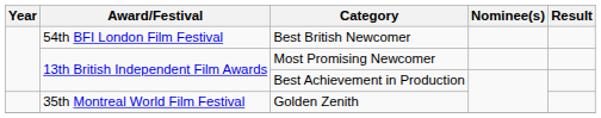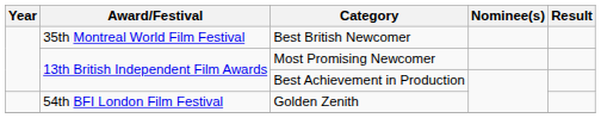 <table class="wikitable sortable">
 <tr>
 <th>Year</th>
 <th>Award/Festival</th>
 <th>Category</th>
 <th>Nominee(s)</th>
 <th>Result</th>
 </tr>
 <tr>
 <td rowspan="3"></td>
-<td>54th <a href='#'>BFI London Film Festival</a></td>
+<td>35th <a href='#'>Montreal World Film Festival</a></td>
 <td>Best British Newcomer</td>
 <td></td>
 <td></td>
 </tr>
 <tr>
 <td rowspan="2"><a href='#'>13th British Independent Film Awards</a></td>
 <td>Most Promising Newcomer</td>
 <td></td>
 <td></td>
 </tr>
 <tr>
 <td>Best Achievement in Production</td>
 <td rowspan="2"></td>
 <td></td>
 </tr>
 <tr>
 <td></td>
-<td>35th <a href='#'>Montreal World Film Festival</a></td>
+<td>54th <a href='#'>BFI London Film Festival</a></td>
 <td>Golden Zenith</td>
 <td></td>
 </tr>
 <tr>
 </tr>
 </table>
